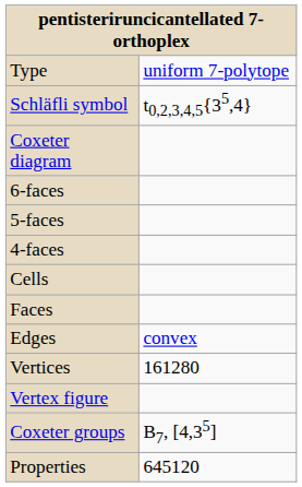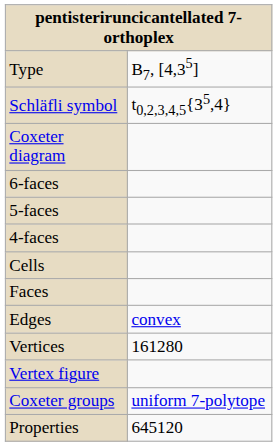 <table class="wikitable" align="right" style="margin-left:10px" width="250">
 <tr>
 <th style="background:#e7dcc3;" colspan="2">pentisteriruncicantellated 7-orthoplex</th>
 </tr>
 <tr>
 <td style="background:#e7dcc3;">Type</td>
-<td><a href='#'>uniform 7-polytope</a></td>
+<td>B<sub>7</sub>, [4,3<sup>5</sup>]</td>
 </tr>
 <tr>
 <td style="background:#e7dcc3;"><a href='#'>Schläfli symbol</a></td>
 <td>t<sub>0,2,3,4,5</sub>{3<sup>5</sup>,4}</td>
 </tr>
 <tr>
 <td style="background:#e7dcc3;"><a href='#'>Coxeter diagram</a></td>
 <td><br></td>
 </tr>
 <tr>
 <td style="background:#e7dcc3;">6-faces</td>
 <td></td>
 </tr>
 <tr>
 <td style="background:#e7dcc3;">5-faces</td>
 <td></td>
 </tr>
 <tr>
 <td style="background:#e7dcc3;">4-faces</td>
 <td></td>
 </tr>
 <tr>
 <td style="background:#e7dcc3;">Cells</td>
 <td></td>
 </tr>
 <tr>
 <td style="background:#e7dcc3;">Faces</td>
 <td></td>
 </tr>
 <tr>
 <td style="background:#e7dcc3;">Edges</td>
 <td><a href='#'>convex</a></td>
 </tr>
 <tr>
 <td style="background:#e7dcc3;">Vertices</td>
 <td>161280</td>
 </tr>
 <tr>
 <td style="background:#e7dcc3;"><a href='#'>Vertex figure</a></td>
 <td></td>
 </tr>
 <tr>
 <td style="background:#e7dcc3;"><a href='#'>Coxeter groups</a></td>
-<td>B<sub>7</sub>, [4,3<sup>5</sup>]</td>
+<td><a href='#'>uniform 7-polytope</a></td>
 </tr>
 <tr>
 <td style="background:#e7dcc3;">Properties</td>
 <td>645120</td>
 </tr>
 </table>
